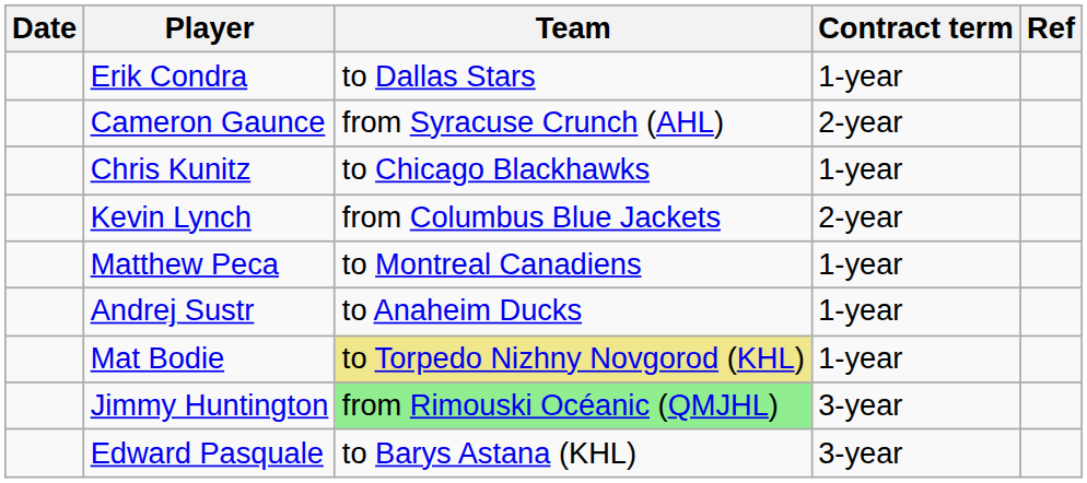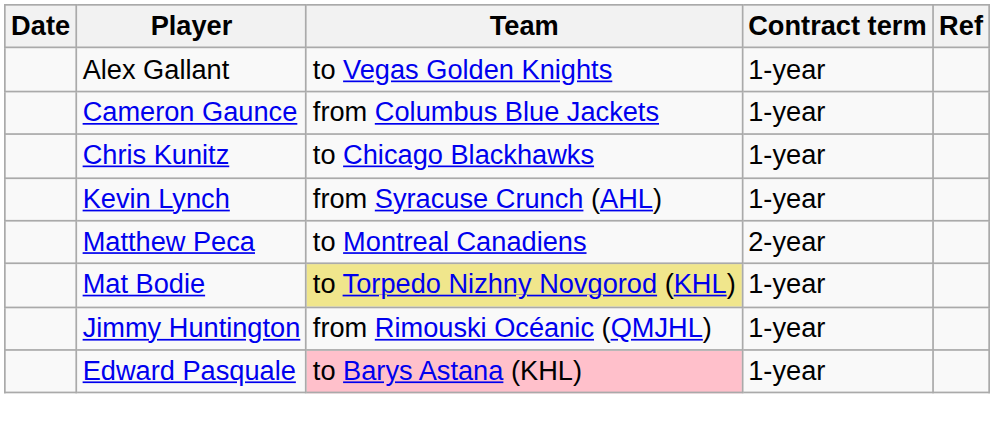 <table class="wikitable">
 <tr>
 <th>Date</th>
 <th>Player</th>
 <th>Team</th>
 <th>Contract term</th>
 <th>Ref</th>
 </tr>
 <tr>
 <td></td>
-<td><a href='#'>Erik Condra</a></td>
-<td>to <a href='#'>Dallas Stars</a></td>
+<td>Alex Gallant</td>
+<td>to <a href='#'>Vegas Golden Knights</a></td>
 <td>1-year</td>
 <td></td>
 </tr>
 <tr>
 <td></td>
 <td><a href='#'>Cameron Gaunce</a></td>
-<td>from <a href='#'>Syracuse Crunch</a> (<a href='#'>AHL</a>)</td>
-<td>2-year</td>
+<td>from <a href='#'>Columbus Blue Jackets</a></td>
+<td>1-year</td>
 <td></td>
 </tr>
 <tr>
 <td></td>
 <td><a href='#'>Chris Kunitz</a></td>
 <td>to <a href='#'>Chicago Blackhawks</a></td>
 <td>1-year</td>
 <td></td>
 </tr>
 <tr>
 <td></td>
 <td><a href='#'>Kevin Lynch</a></td>
-<td>from <a href='#'>Columbus Blue Jackets</a></td>
-<td>2-year</td>
+<td>from <a href='#'>Syracuse Crunch</a> (<a href='#'>AHL</a>)</td>
+<td>1-year</td>
 <td></td>
 </tr>
 <tr>
 <td></td>
 <td><a href='#'>Matthew Peca</a></td>
 <td>to <a href='#'>Montreal Canadiens</a></td>
-<td>1-year</td>
-<td></td>
-</tr>
-<tr>
-<td></td>
-<td><a href='#'>Andrej Sustr</a></td>
-<td>to <a href='#'>Anaheim Ducks</a></td>
-<td>1-year</td>
+<td>2-year</td>
 <td></td>
 </tr>
 <tr>
 <td></td>
 <td><a href='#'>Mat Bodie</a></td>
 <td style="background: khaki;">to <a href='#'>Torpedo Nizhny Novgorod</a> (<a href='#'>KHL</a>)</td>
 <td>1-year</td>
 <td></td>
 </tr>
 <tr>
 <td></td>
 <td><a href='#'>Jimmy Huntington</a></td>
-<td style="background: lightgreen;">from <a href='#'>Rimouski Océanic</a> (<a href='#'>QMJHL</a>)</td>
-<td>3-year</td>
+<td>from <a href='#'>Rimouski Océanic</a> (<a href='#'>QMJHL</a>)</td>
+<td>1-year</td>
 <td></td>
 </tr>
 <tr>
 <td></td>
 <td><a href='#'>Edward Pasquale</a></td>
-<td>to <a href='#'>Barys Astana</a> (KHL)</td>
-<td>3-year</td>
+<td style="background: pink;">to <a href='#'>Barys Astana</a> (KHL)</td>
+<td>1-year</td>
 <td></td>
 </tr>
 </table>
